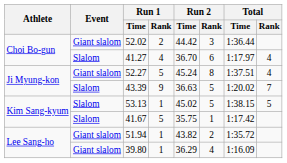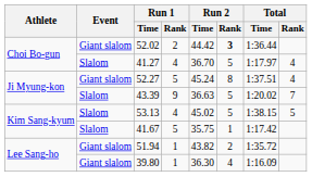 <table class="wikitable" style="font-size:90%">
 <tr>
 <th rowspan=2>Athlete</th>
 <th rowspan=2>Event</th>
 <th colspan=2>Run 1</th>
 <th colspan=2>Run 2</th>
 <th colspan=2>Total</th>
 </tr>
 <tr style="font-size:95%">
 <th>Time</th>
 <th>Rank</th>
 <th>Time</th>
 <th>Rank</th>
 <th>Time</th>
 <th>Rank</th>
 </tr>
 <tr align=center>
 <td align=left rowspan=2><a href='#'>Choi Bo-gun</a></td>
 <td align=left><a href='#'>Giant slalom</a></td>
 <td>52.02</td>
 <td>2</td>
 <td>44.42</td>
-<td>3</td>
+<td><strong>3</strong></td>
 <td>1:36.44</td>
 <td></td>
 </tr>
 <tr align=center>
 <td align=left><a href='#'>Slalom</a></td>
 <td>41.27</td>
 <td>4</td>
 <td>36.70</td>
-<td>6</td>
+<td>5</td>
 <td>1:17.97</td>
 <td>4</td>
 </tr>
 <tr align=center>
 <td align=left rowspan=2><a href='#'>Ji Myung-kon</a></td>
 <td align=left><a href='#'>Giant slalom</a></td>
 <td>52.27</td>
 <td>5</td>
 <td>45.24</td>
 <td>8</td>
 <td>1:37.51</td>
 <td>4</td>
 </tr>
 <tr align=center>
 <td align=left><a href='#'>Slalom</a></td>
 <td>43.39</td>
 <td>9</td>
 <td>36.63</td>
 <td>5</td>
 <td>1:20.02</td>
 <td>7</td>
 </tr>
 <tr align=center>
 <td align=left rowspan=2><a href='#'>Kim Sang-kyum</a></td>
 <td align=left><a href='#'>Slalom</a></td>
 <td>53.13</td>
-<td>1</td>
+<td>4</td>
 <td>45.02</td>
 <td>5</td>
 <td>1:38.15</td>
 <td>5</td>
 </tr>
 <tr align=center>
 <td align=left><a href='#'>Slalom</a></td>
 <td>41.67</td>
 <td>5</td>
 <td>35.75</td>
 <td>1</td>
 <td>1:17.42</td>
 <td></td>
 </tr>
 <tr align=center>
 <td align=left rowspan=2><a href='#'>Lee Sang-ho</a></td>
 <td align=left><a href='#'>Giant slalom</a></td>
 <td>51.94</td>
 <td>1</td>
 <td>43.82</td>
 <td>2</td>
 <td>1:35.72</td>
 <td></td>
 </tr>
 <tr align=center>
 <td align=left><a href='#'>Giant slalom</a></td>
 <td>39.80</td>
 <td>1</td>
-<td>36.29</td>
+<td>36.30</td>
 <td>4</td>
 <td>1:16.09</td>
 <td></td>
 </tr>
 </table>
